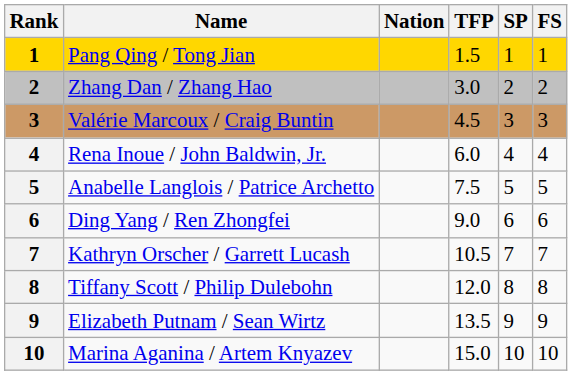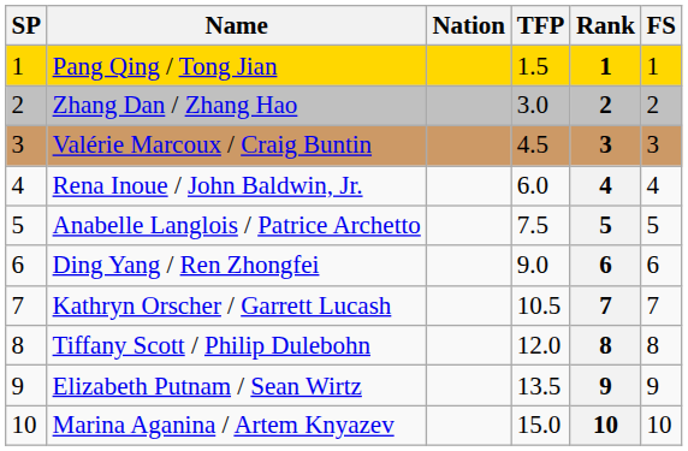 <table class="wikitable">
 <tr>
-<th>Rank</th>
+<th>SP</th>
 <th>Name</th>
 <th>Nation</th>
 <th>TFP</th>
-<th>SP</th>
+<th>Rank</th>
 <th>FS</th>
 </tr>
 <tr bgcolor="gold">
-<td align="center"><strong>1</strong></td>
+<td>1</td>
 <td><a href='#'>Pang Qing</a> / <a href='#'>Tong Jian</a></td>
 <td></td>
 <td>1.5</td>
-<td>1</td>
+<td align="center"><strong>1</strong></td>
 <td>1</td>
 </tr>
 <tr bgcolor="silver">
-<td align="center"><strong>2</strong></td>
+<td>2</td>
 <td><a href='#'>Zhang Dan</a> / <a href='#'>Zhang Hao</a></td>
 <td></td>
 <td>3.0</td>
-<td>2</td>
+<td align="center"><strong>2</strong></td>
 <td>2</td>
 </tr>
 <tr bgcolor="cc9966">
-<td align="center"><strong>3</strong></td>
+<td>3</td>
 <td><a href='#'>Valérie Marcoux</a> / <a href='#'>Craig Buntin</a></td>
 <td></td>
 <td>4.5</td>
-<td>3</td>
+<td align="center"><strong>3</strong></td>
 <td>3</td>
 </tr>
 <tr>
-<th>4</th>
+<td>4</td>
 <td><a href='#'>Rena Inoue</a> / <a href='#'>John Baldwin, Jr.</a></td>
 <td></td>
 <td>6.0</td>
-<td>4</td>
+<th>4</th>
 <td>4</td>
 </tr>
 <tr>
-<th>5</th>
+<td>5</td>
 <td><a href='#'>Anabelle Langlois</a> / <a href='#'>Patrice Archetto</a></td>
 <td></td>
 <td>7.5</td>
-<td>5</td>
+<th>5</th>
 <td>5</td>
 </tr>
 <tr>
-<th>6</th>
+<td>6</td>
 <td><a href='#'>Ding Yang</a> / <a href='#'>Ren Zhongfei</a></td>
 <td></td>
 <td>9.0</td>
-<td>6</td>
+<th>6</th>
 <td>6</td>
 </tr>
 <tr>
-<th>7</th>
+<td>7</td>
 <td><a href='#'>Kathryn Orscher</a> / <a href='#'>Garrett Lucash</a></td>
 <td></td>
 <td>10.5</td>
-<td>7</td>
+<th>7</th>
 <td>7</td>
 </tr>
 <tr>
-<th>8</th>
+<td>8</td>
 <td><a href='#'>Tiffany Scott</a> / <a href='#'>Philip Dulebohn</a></td>
 <td></td>
 <td>12.0</td>
-<td>8</td>
+<th>8</th>
 <td>8</td>
 </tr>
 <tr>
-<th>9</th>
+<td>9</td>
 <td><a href='#'>Elizabeth Putnam</a> / <a href='#'>Sean Wirtz</a></td>
 <td></td>
 <td>13.5</td>
-<td>9</td>
+<th>9</th>
 <td>9</td>
 </tr>
 <tr>
-<th>10</th>
+<td>10</td>
 <td><a href='#'>Marina Aganina</a> / <a href='#'>Artem Knyazev</a></td>
 <td></td>
 <td>15.0</td>
-<td>10</td>
+<th>10</th>
 <td>10</td>
 </tr>
 </table>
